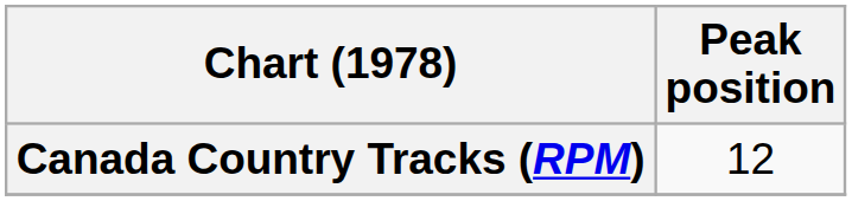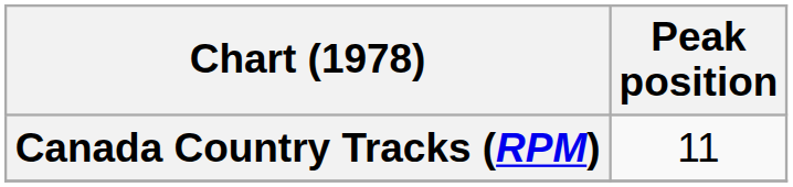 <table class="wikitable sortable plainrowheaders" style="text-align:center">
 <tr>
 <th scope="col">Chart (1978)</th>
 <th scope="col">Peak<br>position</th>
 </tr>
 <tr>
 <th scope="row">Canada Country Tracks (<em><a href='#'>RPM</a></em>)</th>
-<td align="center">12</td>
+<td align="center">11</td>
 </tr>
 <tr>
 </tr>
 </table>
